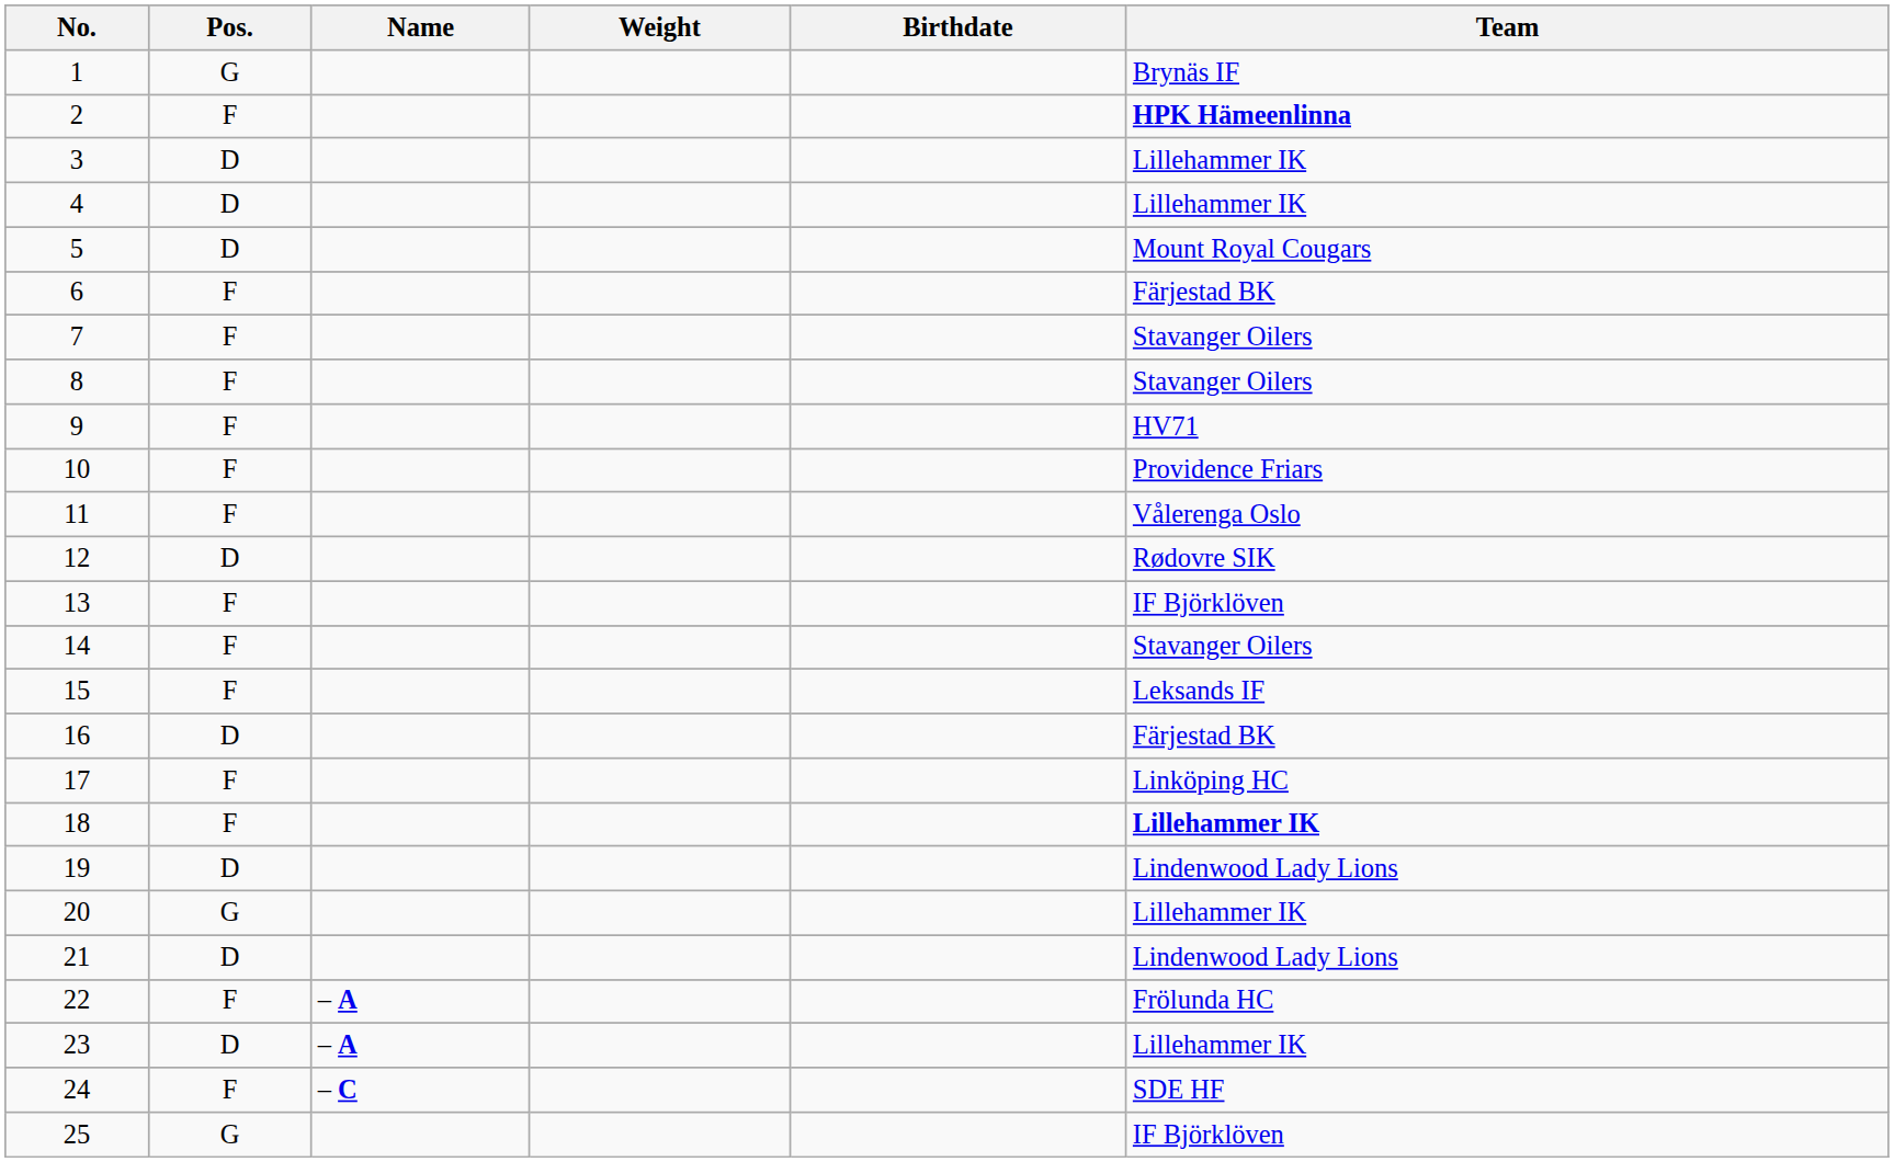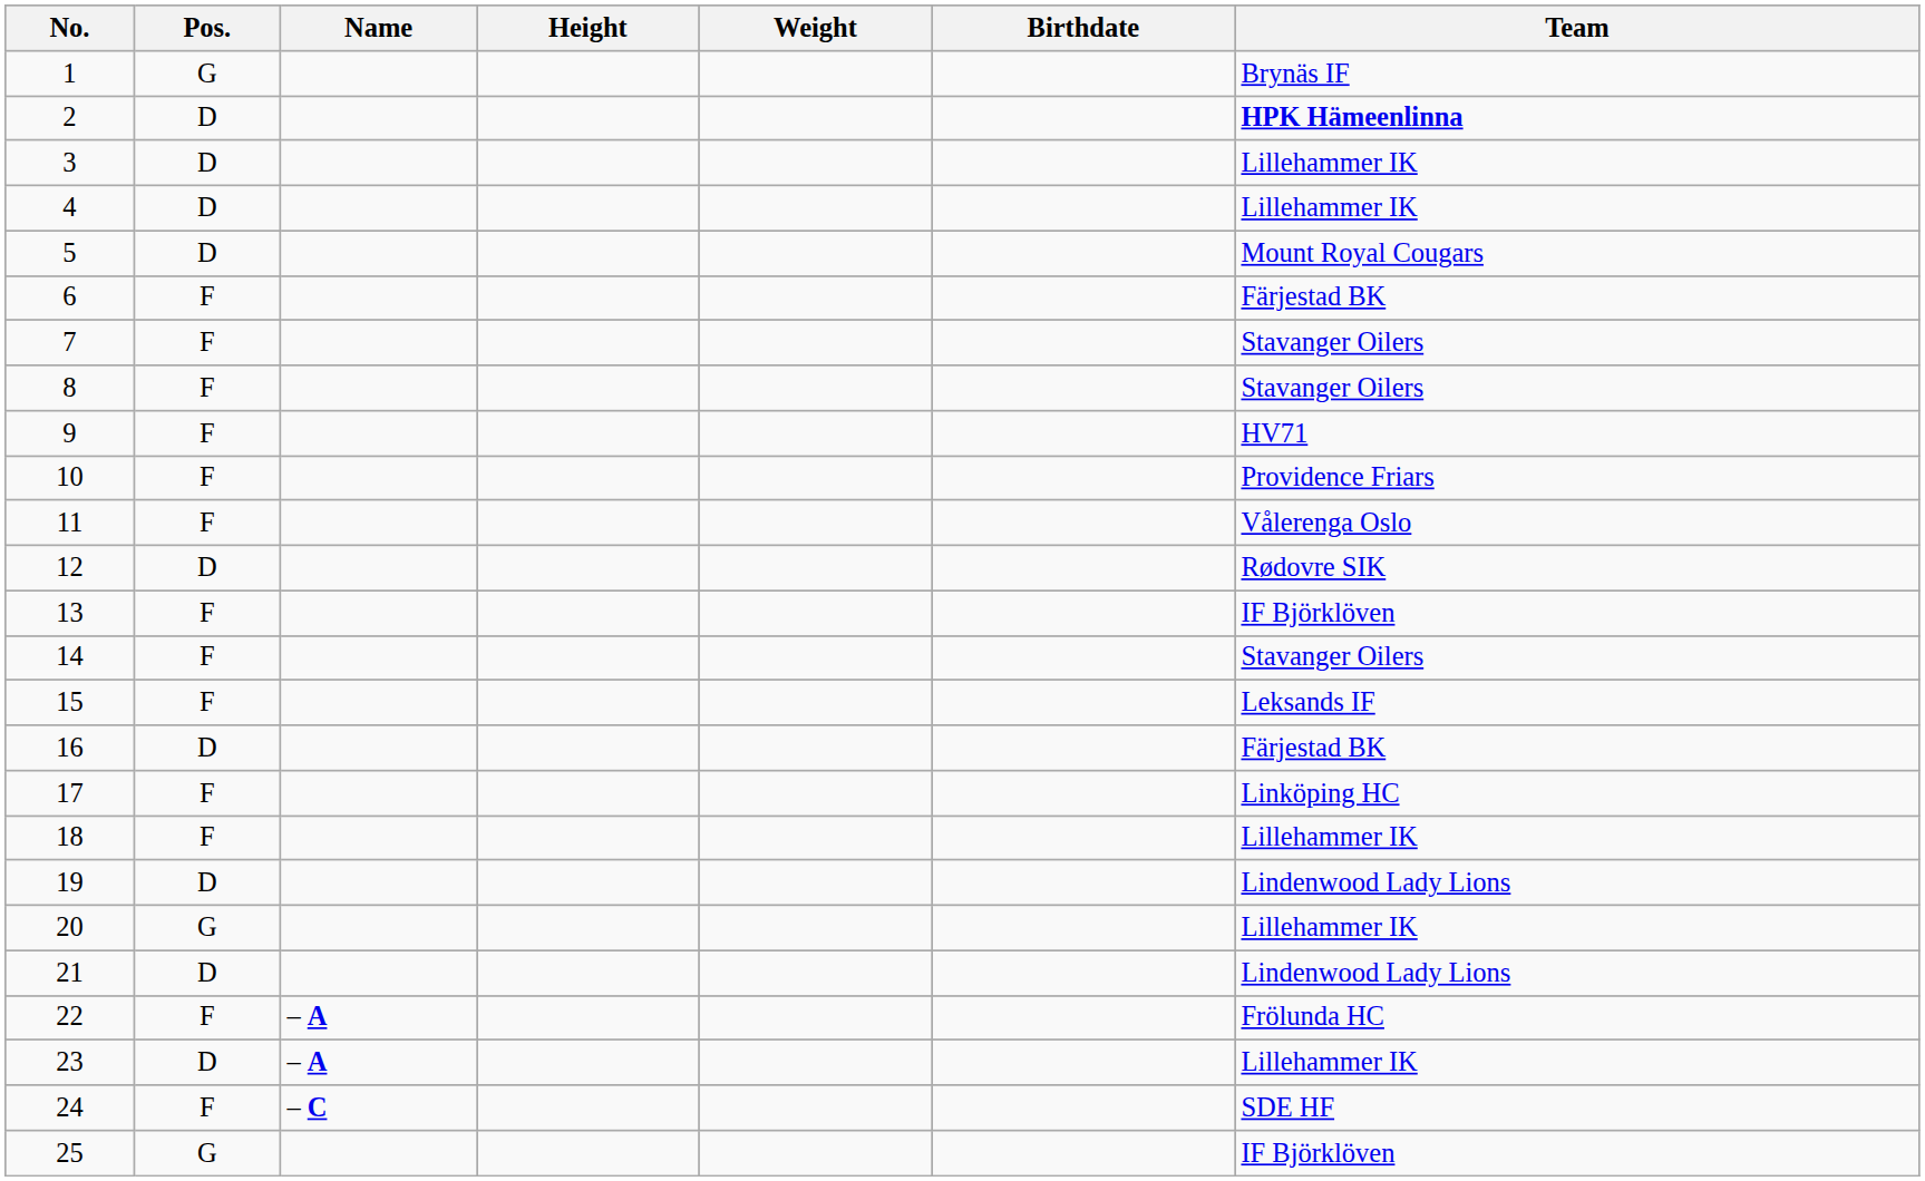 <table class="wikitable sortable" width="80%" style="font-size: 90%; text-align: center;">
 <tr>
 <th>No.</th>
 <th>Pos.</th>
 <th>Name</th>
+<th>Height</th>
 <th>Weight</th>
 <th>Birthdate</th>
 <th>Team</th>
 </tr>
 <tr>
 <td>1</td>
 <td>G</td>
 <td align=left></td>
 <td></td>
 <td></td>
+<td></td>
 <td align=left> <a href='#'>Brynäs IF</a></td>
 </tr>
 <tr>
 <td>2</td>
-<td>F</td>
+<td>D</td>
 <td align=left></td>
+<td></td>
 <td></td>
 <td></td>
 <td align=left><strong> <a href='#'>HPK Hämeenlinna</a></strong></td>
 </tr>
 <tr>
 <td>3</td>
 <td>D</td>
 <td align=left></td>
 <td></td>
 <td></td>
+<td></td>
 <td align=left> <a href='#'>Lillehammer IK</a></td>
 </tr>
 <tr>
 <td>4</td>
 <td>D</td>
 <td align=left></td>
+<td></td>
 <td></td>
 <td></td>
 <td align=left> <a href='#'>Lillehammer IK</a></td>
 </tr>
 <tr>
 <td>5</td>
 <td>D</td>
 <td align=left></td>
 <td></td>
 <td></td>
+<td></td>
 <td align=left> <a href='#'>Mount Royal Cougars</a></td>
 </tr>
 <tr>
 <td>6</td>
 <td>F</td>
 <td align=left></td>
+<td></td>
 <td></td>
 <td></td>
 <td align=left> <a href='#'>Färjestad BK</a></td>
 </tr>
 <tr>
 <td>7</td>
 <td>F</td>
 <td align=left></td>
 <td></td>
 <td></td>
+<td></td>
 <td align=left> <a href='#'>Stavanger Oilers</a></td>
 </tr>
 <tr>
 <td>8</td>
 <td>F</td>
 <td align=left></td>
+<td></td>
 <td></td>
 <td></td>
 <td align=left> <a href='#'>Stavanger Oilers</a></td>
 </tr>
 <tr>
 <td>9</td>
 <td>F</td>
 <td align=left></td>
 <td></td>
 <td></td>
+<td></td>
 <td align=left> <a href='#'>HV71</a></td>
 </tr>
 <tr>
 <td>10</td>
 <td>F</td>
 <td align=left></td>
+<td></td>
 <td></td>
 <td></td>
 <td align=left> <a href='#'>Providence Friars</a></td>
 </tr>
 <tr>
 <td>11</td>
 <td>F</td>
 <td align=left></td>
 <td></td>
 <td></td>
+<td></td>
 <td align=left> <a href='#'>Vålerenga Oslo</a></td>
 </tr>
 <tr>
 <td>12</td>
 <td>D</td>
 <td align=left></td>
+<td></td>
 <td></td>
 <td></td>
 <td align=left> <a href='#'>Rødovre SIK</a></td>
 </tr>
 <tr>
 <td>13</td>
 <td>F</td>
 <td align=left></td>
 <td></td>
 <td></td>
+<td></td>
 <td align=left> <a href='#'>IF Björklöven</a></td>
 </tr>
 <tr>
 <td>14</td>
 <td>F</td>
 <td align=left></td>
+<td></td>
 <td></td>
 <td></td>
 <td align=left> <a href='#'>Stavanger Oilers</a></td>
 </tr>
 <tr>
 <td>15</td>
 <td>F</td>
 <td align=left></td>
 <td></td>
 <td></td>
+<td></td>
 <td align=left> <a href='#'>Leksands IF</a></td>
 </tr>
 <tr>
 <td>16</td>
 <td>D</td>
 <td align=left></td>
+<td></td>
 <td></td>
 <td></td>
 <td align=left> <a href='#'>Färjestad BK</a></td>
 </tr>
 <tr>
 <td>17</td>
 <td>F</td>
 <td align=left></td>
 <td></td>
 <td></td>
+<td></td>
 <td align=left> <a href='#'>Linköping HC</a></td>
 </tr>
 <tr>
 <td>18</td>
 <td>F</td>
 <td align=left></td>
 <td></td>
 <td></td>
-<td align=left><strong> <a href='#'>Lillehammer IK</a></strong></td>
+<td></td>
+<td align=left> <a href='#'>Lillehammer IK</a></td>
 </tr>
 <tr>
 <td>19</td>
 <td>D</td>
 <td align=left></td>
+<td></td>
 <td></td>
 <td></td>
 <td align=left> <a href='#'>Lindenwood Lady Lions</a></td>
 </tr>
 <tr>
 <td>20</td>
 <td>G</td>
 <td align=left></td>
 <td></td>
 <td></td>
+<td></td>
 <td align=left> <a href='#'>Lillehammer IK</a></td>
 </tr>
 <tr>
 <td>21</td>
 <td>D</td>
 <td align=left></td>
+<td></td>
 <td></td>
 <td></td>
 <td align=left> <a href='#'>Lindenwood Lady Lions</a></td>
 </tr>
 <tr>
 <td>22</td>
 <td>F</td>
 <td align=left> – <a href='#'><strong>A</strong></a></td>
 <td></td>
 <td></td>
+<td></td>
 <td align=left> <a href='#'>Frölunda HC</a></td>
 </tr>
 <tr>
 <td>23</td>
 <td>D</td>
 <td align=left> – <a href='#'><strong>A</strong></a></td>
+<td></td>
 <td></td>
 <td></td>
 <td align=left> <a href='#'>Lillehammer IK</a></td>
 </tr>
 <tr>
 <td>24</td>
 <td>F</td>
 <td align=left> – <a href='#'><strong>C</strong></a></td>
 <td></td>
 <td></td>
+<td></td>
 <td align=left> <a href='#'>SDE HF</a></td>
 </tr>
 <tr>
 <td>25</td>
 <td>G</td>
 <td align=left></td>
 <td></td>
 <td></td>
+<td></td>
 <td align=left> <a href='#'>IF Björklöven</a></td>
 </tr>
 </table>
